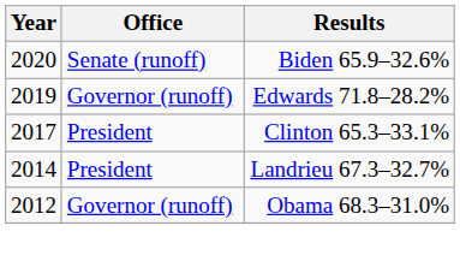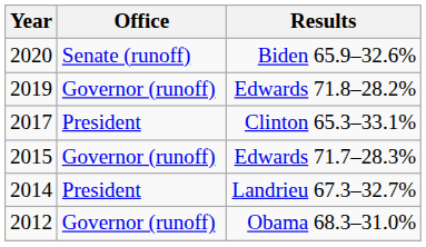 <table class=wikitable>
 <tr>
 <th width="30">Year</th>
 <th width="120">Office</th>
 <th width="140">Results</th>
 </tr>
 <tr>
 <td>2020</td>
 <td><a href='#'>Senate (runoff)</a></td>
 <td align="right" ><a href='#'>Biden</a> 65.9–32.6%</td>
 </tr>
 <tr>
 <td>2019</td>
 <td><a href='#'>Governor (runoff)</a></td>
 <td align="right" ><a href='#'>Edwards</a> 71.8–28.2%</td>
 </tr>
 <tr>
 <td>2017</td>
 <td><a href='#'>President</a></td>
 <td align="right" ><a href='#'>Clinton</a> 65.3–33.1%</td>
 </tr>
 <tr>
+<td>2015</td>
+<td><a href='#'>Governor (runoff)</a></td>
+<td align="right" ><a href='#'>Edwards</a> 71.7–28.3%</td>
+</tr>
+<tr>
 <td>2014</td>
 <td><a href='#'>President</a></td>
 <td align="right" ><a href='#'>Landrieu</a> 67.3–32.7%</td>
 </tr>
 <tr>
 <td>2012</td>
 <td><a href='#'>Governor (runoff)</a></td>
 <td align="right" ><a href='#'>Obama</a> 68.3–31.0%</td>
 </tr>
 <tr>
 </tr>
 </table>
